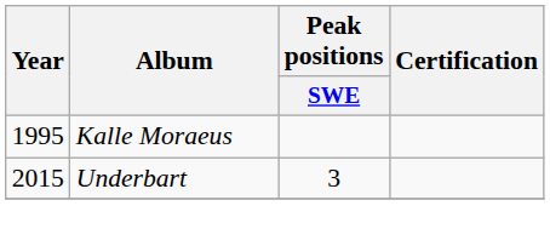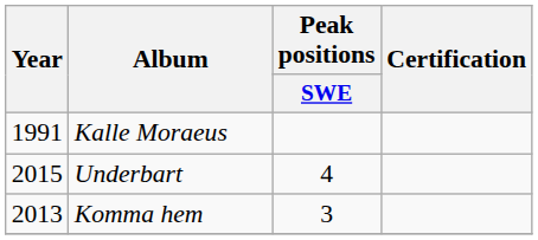 <table class="wikitable plainrowheaders">
 <tr>
 <th align="center" rowspan="2" width="10">Year</th>
 <th align="center" rowspan="2" width="120">Album</th>
 <th align="center" colspan="1" width="20">Peak positions</th>
 <th align="center" rowspan="2" width="70">Certification</th>
 </tr>
 <tr>
 <th scope="col" style="width:3em;font-size:90%;"><a href='#'>SWE</a><br></th>
 </tr>
 <tr>
-<td style="text-align:center;">1995</td>
+<td style="text-align:center;">1991</td>
 <td><em>Kalle Moraeus</em></td>
 <td style="text-align:center;"></td>
 <td></td>
 </tr>
 <tr>
 <td style="text-align:center;">2015</td>
 <td><em>Underbart</em></td>
+<td style="text-align:center;">4</td>
+<td></td>
+</tr>
+<tr>
+<td style="text-align:center;">2013</td>
+<td><em>Komma hem</em></td>
 <td style="text-align:center;">3</td>
 <td></td>
 </tr>
 <tr>
 </tr>
 </table>
